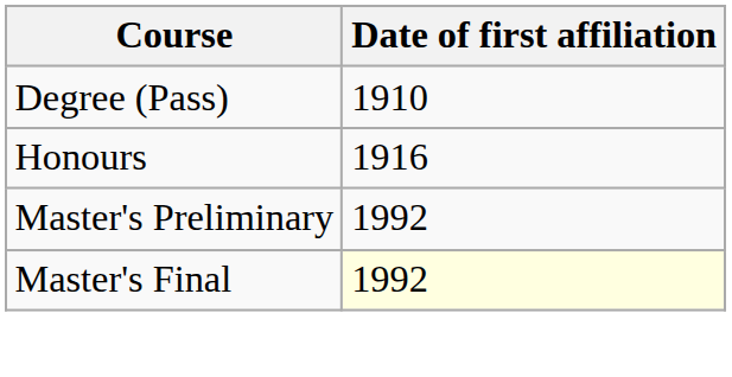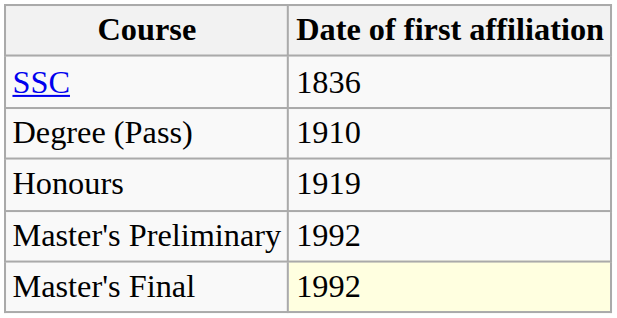 <table class="wikitable">
 <tr>
 <th>Course</th>
 <th>Date of first affiliation</th>
+</tr>
+<tr>
+<td><a href='#'>SSC</a></td>
+<td>1836</td>
 </tr>
 <tr>
 <td>Degree (Pass)</td>
 <td>1910</td>
 </tr>
 <tr>
 <td>Honours</td>
-<td>1916</td>
+<td>1919</td>
 </tr>
 <tr>
 <td>Master's Preliminary</td>
 <td>1992</td>
 </tr>
 <tr>
 <td>Master's Final</td>
 <td style="background: lightyellow;">1992</td>
 </tr>
 </table>
